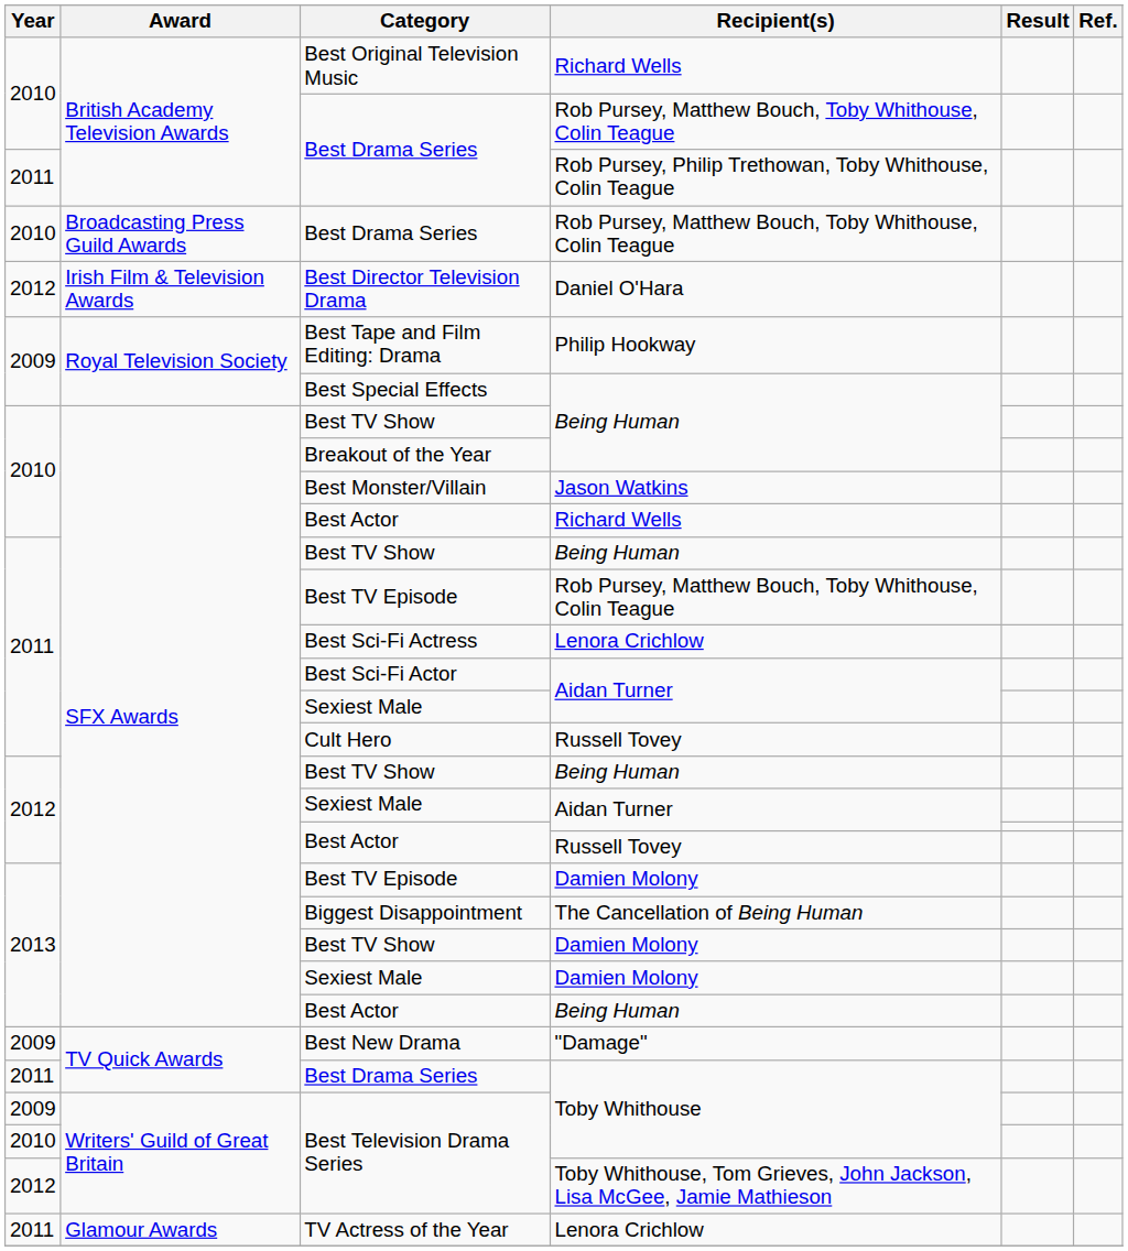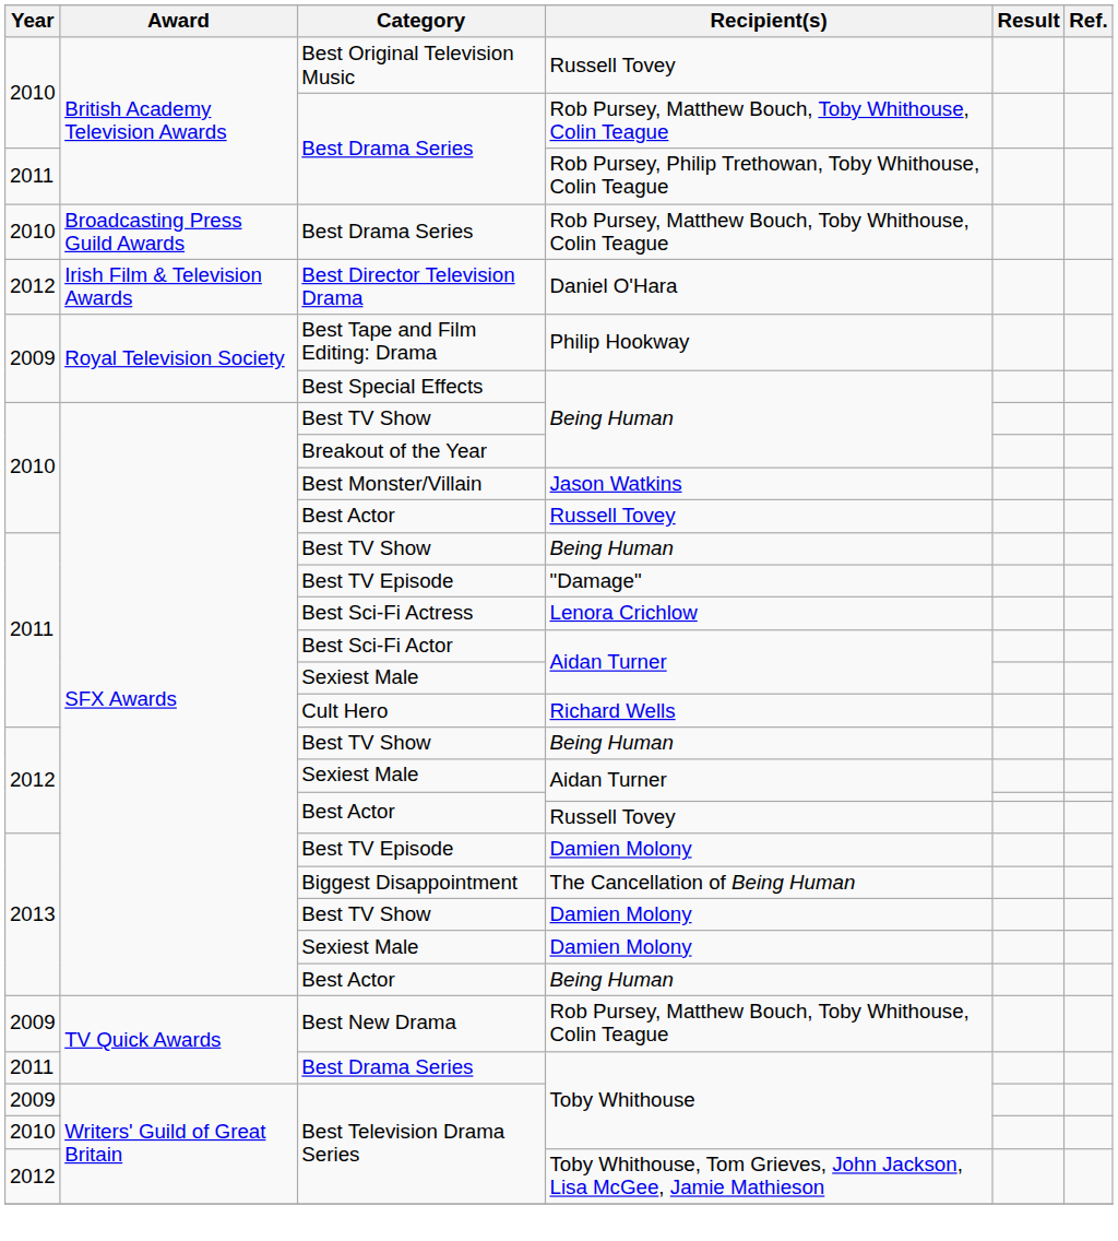 <table class="wikitable">
 <tr bgcolor="#CCCCCC" align="center">
 </tr>
 <tr>
 <th>Year</th>
 <th>Award</th>
 <th>Category</th>
 <th>Recipient(s)</th>
 <th>Result</th>
 <th>Ref.</th>
 </tr>
 <tr>
 <td rowspan=2>2010</td>
 <td rowspan=3><a href='#'>British Academy Television Awards</a></td>
 <td>Best Original Television Music</td>
-<td><a href='#'>Richard Wells</a></td>
+<td>Russell Tovey</td>
 <td></td>
 <td></td>
 </tr>
 <tr>
 <td rowspan=2><a href='#'>Best Drama Series</a></td>
 <td>Rob Pursey, Matthew Bouch, <a href='#'>Toby Whithouse</a>, <a href='#'>Colin Teague</a></td>
 <td></td>
 <td></td>
 </tr>
 <tr>
 <td>2011</td>
 <td>Rob Pursey, Philip Trethowan, Toby Whithouse, Colin Teague</td>
 <td></td>
 <td></td>
 </tr>
 <tr>
 <td>2010</td>
 <td><a href='#'>Broadcasting Press Guild Awards</a></td>
 <td>Best Drama Series</td>
 <td>Rob Pursey, Matthew Bouch, Toby Whithouse, Colin Teague</td>
 <td></td>
 <td></td>
 </tr>
 <tr>
 <td>2012</td>
 <td><a href='#'>Irish Film & Television Awards</a></td>
 <td><a href='#'>Best Director Television Drama</a></td>
 <td>Daniel O'Hara</td>
 <td></td>
 <td></td>
 </tr>
 <tr>
 <td rowspan=2>2009</td>
 <td rowspan=2><a href='#'>Royal Television Society</a></td>
 <td>Best Tape and Film Editing: Drama</td>
 <td>Philip Hookway</td>
 <td></td>
 <td></td>
 </tr>
 <tr>
 <td>Best Special Effects</td>
 <td rowspan=3><em>Being Human</em></td>
 <td></td>
 <td></td>
 </tr>
 <tr>
 <td rowspan=4>2010</td>
 <td rowspan=19><a href='#'>SFX Awards</a></td>
 <td>Best TV Show</td>
 <td></td>
 <td></td>
 </tr>
 <tr>
 <td>Breakout of the Year</td>
 <td></td>
 <td></td>
 </tr>
 <tr>
 <td>Best Monster/Villain</td>
 <td><a href='#'>Jason Watkins</a></td>
 <td></td>
 <td></td>
 </tr>
 <tr>
 <td>Best Actor</td>
-<td><a href='#'>Richard Wells</a></td>
+<td><a href='#'>Russell Tovey</a></td>
 <td></td>
 <td></td>
 </tr>
 <tr>
 <td rowspan=6>2011</td>
 <td>Best TV Show</td>
 <td><em>Being Human</em></td>
 <td></td>
 <td></td>
 </tr>
 <tr>
 <td>Best TV Episode</td>
-<td>Rob Pursey, Matthew Bouch, Toby Whithouse, Colin Teague</td>
+<td>"Damage"</td>
 <td></td>
 <td></td>
 </tr>
 <tr>
 <td>Best Sci-Fi Actress</td>
 <td><a href='#'>Lenora Crichlow</a></td>
 <td></td>
 <td></td>
 </tr>
 <tr>
 <td>Best Sci-Fi Actor</td>
 <td rowspan=2><a href='#'>Aidan Turner</a></td>
 <td></td>
 <td></td>
 </tr>
 <tr>
 <td>Sexiest Male</td>
 <td></td>
 <td></td>
 </tr>
 <tr>
 <td>Cult Hero</td>
-<td>Russell Tovey</td>
+<td><a href='#'>Richard Wells</a></td>
 <td></td>
 <td></td>
 </tr>
 <tr>
 <td rowspan=4>2012</td>
 <td>Best TV Show</td>
 <td><em>Being Human</em></td>
 <td></td>
 <td></td>
 </tr>
 <tr>
 <td>Sexiest Male</td>
 <td rowspan=2>Aidan Turner</td>
 <td></td>
 <td></td>
 </tr>
 <tr>
 <td rowspan=2>Best Actor</td>
 <td></td>
 <td></td>
 </tr>
 <tr>
 <td>Russell Tovey</td>
 <td></td>
 <td></td>
 </tr>
 <tr>
 <td rowspan=5>2013</td>
 <td>Best TV Episode</td>
 <td><a href='#'>Damien Molony</a></td>
 <td></td>
 <td></td>
 </tr>
 <tr>
 <td>Biggest Disappointment</td>
 <td>The Cancellation of <em>Being Human</em></td>
 <td></td>
 <td></td>
 </tr>
 <tr>
 <td>Best TV Show</td>
 <td><a href='#'>Damien Molony</a></td>
 <td></td>
 <td></td>
 </tr>
 <tr>
 <td>Sexiest Male</td>
 <td><a href='#'>Damien Molony</a></td>
 <td></td>
 <td></td>
 </tr>
 <tr>
 <td>Best Actor</td>
 <td><em>Being Human</em></td>
 <td></td>
 <td></td>
 </tr>
 <tr>
 <td>2009</td>
 <td rowspan=2><a href='#'>TV Quick Awards</a></td>
 <td>Best New Drama</td>
-<td>"Damage"</td>
+<td>Rob Pursey, Matthew Bouch, Toby Whithouse, Colin Teague</td>
 <td></td>
 <td></td>
 </tr>
 <tr>
 <td>2011</td>
 <td><a href='#'>Best Drama Series</a></td>
 <td rowspan=3>Toby Whithouse</td>
 <td></td>
 <td></td>
 </tr>
 <tr>
 <td>2009</td>
 <td rowspan=3><a href='#'>Writers' Guild of Great Britain</a></td>
 <td rowspan=3>Best Television Drama Series</td>
 <td></td>
 <td></td>
 </tr>
 <tr>
 <td>2010</td>
 <td></td>
 <td></td>
 </tr>
 <tr>
 <td>2012</td>
 <td>Toby Whithouse, Tom Grieves, <a href='#'>John Jackson</a>, <a href='#'>Lisa McGee</a>, <a href='#'>Jamie Mathieson</a></td>
 <td></td>
 <td></td>
 </tr>
 <tr>
-<td>2011</td>
-<td><a href='#'>Glamour Awards</a></td>
-<td>TV Actress of the Year</td>
-<td>Lenora Crichlow</td>
-<td></td>
-<td></td>
-</tr>
-<tr>
 </tr>
 </table>
